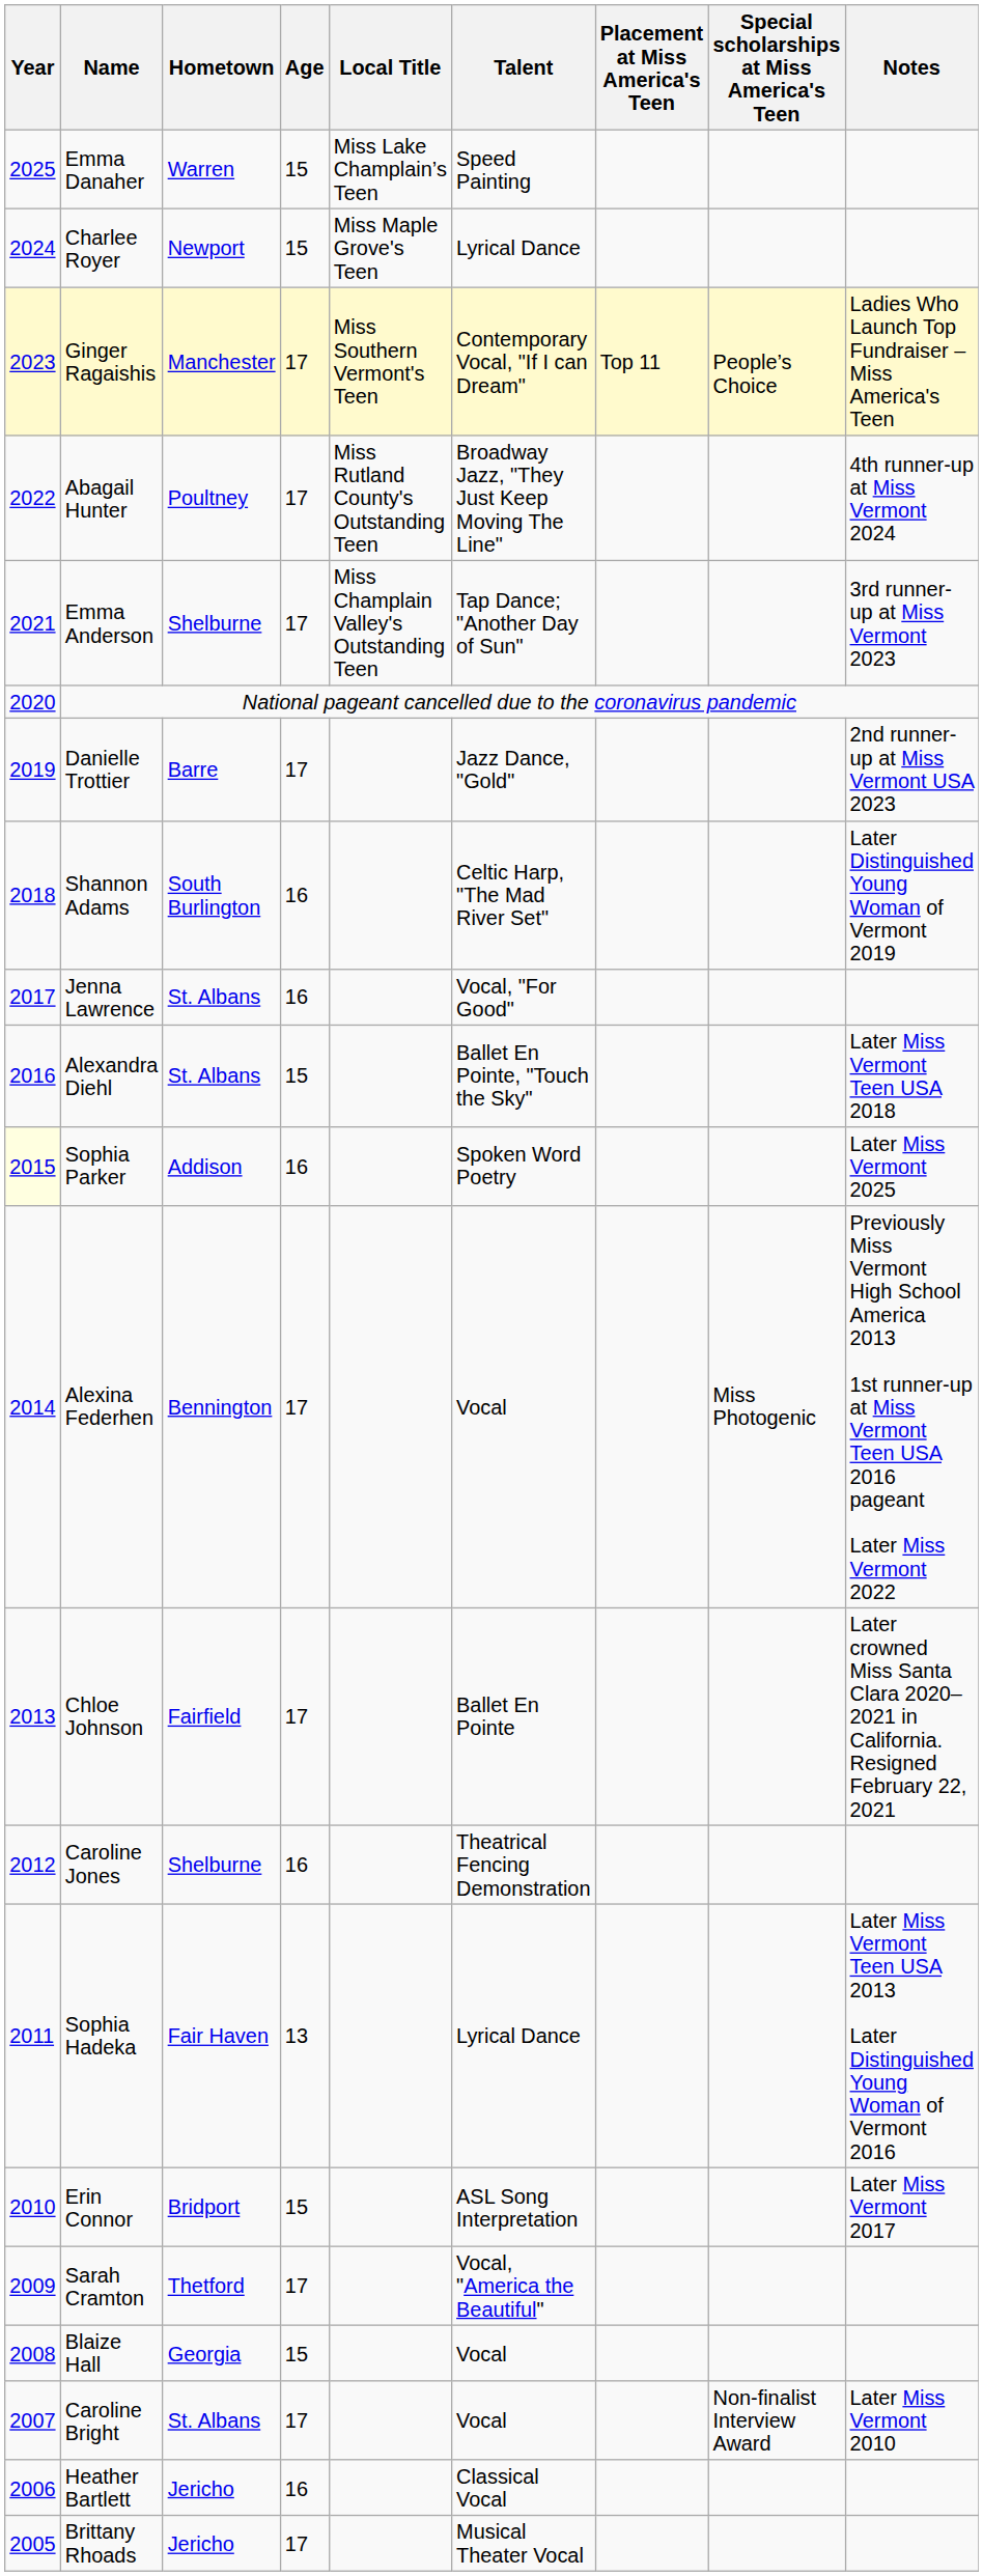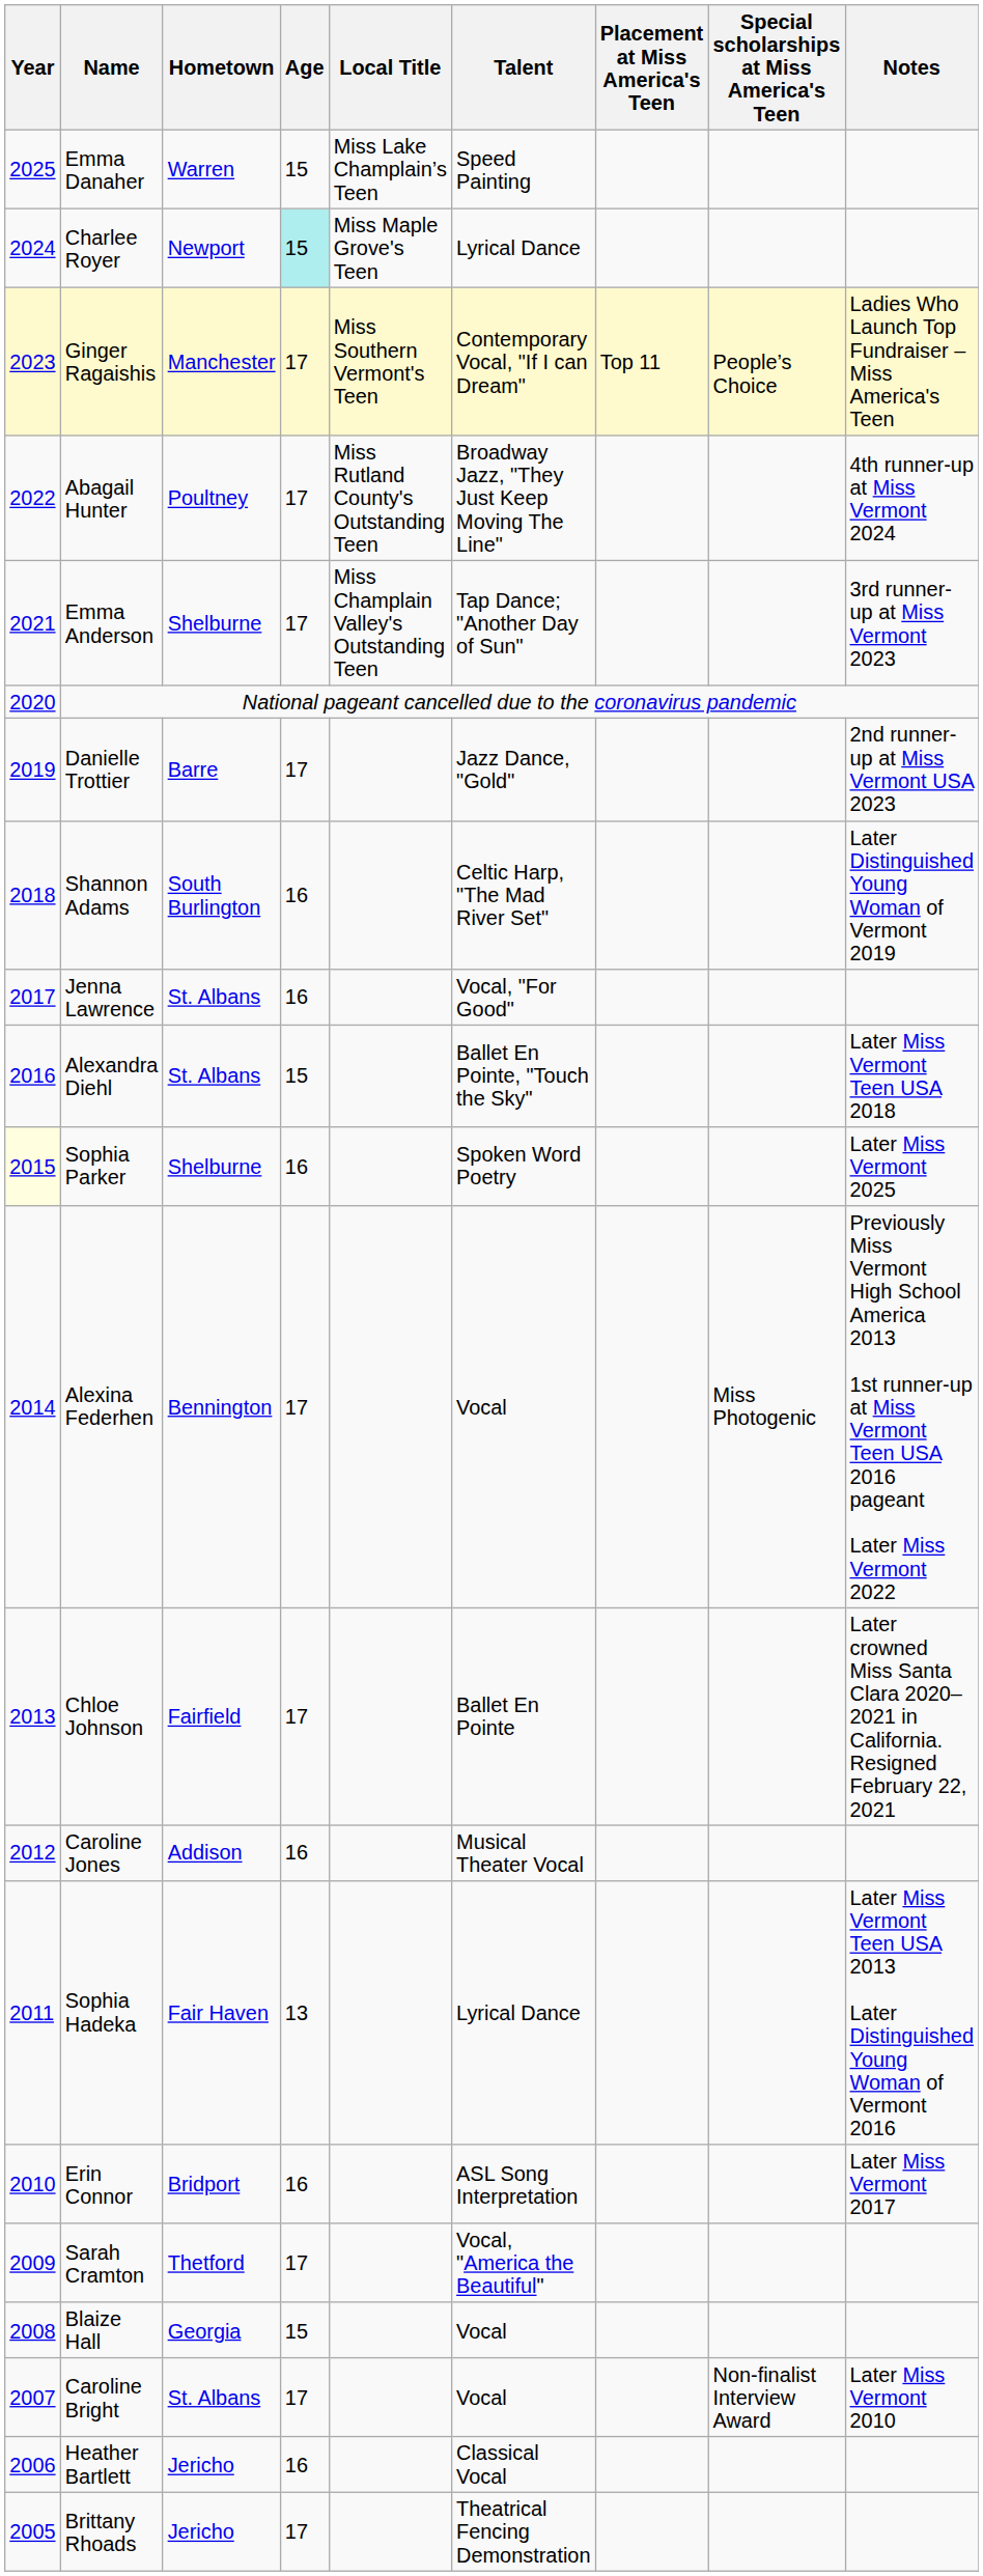 <table class="wikitable sortable"style="font-size:95%;">
 <tr>
 <th>Year</th>
 <th>Name</th>
 <th>Hometown</th>
 <th>Age</th>
 <th>Local Title</th>
 <th>Talent</th>
 <th>Placement at Miss America's Teen</th>
 <th>Special scholarships at Miss America's Teen</th>
 <th>Notes</th>
 </tr>
 <tr>
 <td><a href='#'>2025</a></td>
 <td>Emma Danaher</td>
 <td><a href='#'>Warren</a></td>
 <td>15</td>
 <td>Miss Lake Champlain’s Teen</td>
 <td>Speed Painting</td>
 <td></td>
 <td></td>
 <td></td>
 </tr>
 <tr>
 <td><a href='#'>2024</a></td>
 <td>Charlee Royer</td>
 <td><a href='#'>Newport</a></td>
-<td>15</td>
+<td style="background: paleturquoise;">15</td>
 <td>Miss Maple Grove's Teen</td>
 <td>Lyrical Dance</td>
 <td></td>
 <td></td>
 <td></td>
 </tr>
 <tr style="background-color:#FFFACD;">
 <td><a href='#'>2023</a></td>
 <td>Ginger Ragaishis</td>
 <td><a href='#'>Manchester</a></td>
 <td>17</td>
 <td>Miss Southern Vermont's Teen</td>
 <td>Contemporary Vocal, "If I can Dream"</td>
 <td>Top 11</td>
 <td><br>People’s Choice</td>
 <td>Ladies Who Launch Top Fundraiser – Miss America's Teen</td>
 </tr>
 <tr>
 <td><a href='#'>2022</a></td>
 <td>Abagail Hunter</td>
 <td><a href='#'>Poultney</a></td>
 <td>17</td>
 <td>Miss Rutland County's Outstanding Teen</td>
 <td>Broadway Jazz, "They Just Keep Moving The Line"</td>
 <td align="center"></td>
 <td></td>
 <td>4th runner-up at <a href='#'>Miss Vermont</a> 2024</td>
 </tr>
 <tr>
 <td><a href='#'>2021</a></td>
 <td>Emma Anderson</td>
 <td><a href='#'>Shelburne</a></td>
 <td>17</td>
 <td>Miss Champlain Valley's Outstanding Teen</td>
 <td>Tap Dance; "Another Day of Sun"</td>
 <td></td>
 <td></td>
 <td>3rd runner-up at <a href='#'>Miss Vermont</a> 2023</td>
 </tr>
 <tr>
 <td><a href='#'>2020</a></td>
 <td colspan="8" align="center"><em>National pageant cancelled due to the <a href='#'>coronavirus pandemic</a></em></td>
 </tr>
 <tr>
 <td><a href='#'>2019</a></td>
 <td>Danielle Trottier</td>
 <td><a href='#'>Barre</a></td>
 <td>17</td>
 <td></td>
 <td>Jazz Dance, "Gold"</td>
 <td></td>
 <td></td>
 <td>2nd runner-up at <a href='#'>Miss Vermont USA</a> 2023</td>
 </tr>
 <tr>
 <td><a href='#'>2018</a></td>
 <td>Shannon Adams</td>
 <td><a href='#'>South Burlington</a></td>
 <td>16</td>
 <td></td>
 <td>Celtic Harp, "The Mad River Set"</td>
 <td></td>
 <td></td>
 <td>Later <a href='#'>Distinguished Young Woman</a> of Vermont 2019</td>
 </tr>
 <tr>
 <td><a href='#'>2017</a></td>
 <td>Jenna Lawrence</td>
 <td><a href='#'>St. Albans</a></td>
 <td>16</td>
 <td></td>
 <td>Vocal, "For Good"</td>
 <td></td>
 <td></td>
 <td></td>
 </tr>
 <tr>
 <td><a href='#'>2016</a></td>
 <td>Alexandra Diehl</td>
 <td><a href='#'>St. Albans</a></td>
 <td>15</td>
 <td></td>
 <td>Ballet En Pointe, "Touch the Sky"</td>
 <td></td>
 <td></td>
 <td>Later <a href='#'>Miss Vermont Teen USA</a> 2018</td>
 </tr>
 <tr>
 <td style="background: lightyellow;"><a href='#'>2015</a></td>
 <td>Sophia Parker</td>
-<td><a href='#'>Addison</a></td>
+<td><a href='#'>Shelburne</a></td>
 <td>16</td>
 <td></td>
 <td>Spoken Word Poetry</td>
 <td></td>
 <td></td>
 <td>Later <a href='#'>Miss Vermont</a> 2025</td>
 </tr>
 <tr>
 <td><a href='#'>2014</a></td>
 <td>Alexina Federhen</td>
 <td><a href='#'>Bennington</a></td>
 <td>17</td>
 <td></td>
 <td>Vocal</td>
 <td></td>
 <td>Miss Photogenic</td>
 <td>Previously Miss Vermont High School America 2013<br><br>1st runner-up at <a href='#'>Miss Vermont Teen USA</a> 2016 pageant<br><br>Later <a href='#'>Miss Vermont</a> 2022</td>
 </tr>
 <tr>
 <td><a href='#'>2013</a></td>
 <td>Chloe Johnson</td>
 <td><a href='#'>Fairfield</a></td>
 <td>17</td>
 <td></td>
 <td>Ballet En Pointe</td>
 <td></td>
 <td></td>
 <td>Later crowned Miss Santa Clara 2020–2021 in California. Resigned February 22, 2021</td>
 </tr>
 <tr>
 <td><a href='#'>2012</a></td>
 <td>Caroline Jones</td>
-<td><a href='#'>Shelburne</a></td>
+<td><a href='#'>Addison</a></td>
 <td>16</td>
 <td></td>
-<td>Theatrical Fencing Demonstration</td>
+<td>Musical Theater Vocal</td>
 <td></td>
 <td></td>
 <td></td>
 </tr>
 <tr>
 <td><a href='#'>2011</a></td>
 <td>Sophia Hadeka</td>
 <td><a href='#'>Fair Haven</a></td>
 <td>13</td>
 <td></td>
 <td>Lyrical Dance</td>
 <td></td>
 <td></td>
 <td>Later <a href='#'>Miss Vermont Teen USA</a> 2013<br><br>Later <a href='#'>Distinguished Young Woman</a> of Vermont 2016</td>
 </tr>
 <tr>
 <td><a href='#'>2010</a></td>
 <td>Erin Connor</td>
 <td><a href='#'>Bridport</a></td>
-<td>15</td>
+<td>16</td>
 <td></td>
 <td>ASL Song Interpretation</td>
 <td></td>
 <td></td>
 <td>Later <a href='#'>Miss Vermont</a> 2017</td>
 </tr>
 <tr>
 <td><a href='#'>2009</a></td>
 <td>Sarah Cramton</td>
 <td><a href='#'>Thetford</a></td>
 <td>17</td>
 <td></td>
 <td>Vocal, "<a href='#'>America the Beautiful</a>"</td>
 <td></td>
 <td></td>
 <td></td>
 </tr>
 <tr>
 <td><a href='#'>2008</a></td>
 <td>Blaize Hall</td>
 <td><a href='#'>Georgia</a></td>
 <td>15</td>
 <td></td>
 <td>Vocal</td>
 <td></td>
 <td></td>
 <td></td>
 </tr>
 <tr>
 <td><a href='#'>2007</a></td>
 <td>Caroline Bright</td>
 <td><a href='#'>St. Albans</a></td>
 <td>17</td>
 <td></td>
 <td>Vocal</td>
 <td></td>
 <td>Non-finalist Interview Award</td>
 <td>Later <a href='#'>Miss Vermont</a> 2010</td>
 </tr>
 <tr>
 <td><a href='#'>2006</a></td>
 <td>Heather Bartlett</td>
 <td><a href='#'>Jericho</a></td>
 <td>16</td>
 <td></td>
 <td>Classical Vocal</td>
 <td></td>
 <td></td>
 <td></td>
 </tr>
 <tr>
 <td><a href='#'>2005</a></td>
 <td>Brittany Rhoads</td>
 <td><a href='#'>Jericho</a></td>
 <td>17</td>
 <td></td>
-<td>Musical Theater Vocal</td>
+<td>Theatrical Fencing Demonstration</td>
 <td></td>
 <td></td>
 <td></td>
 </tr>
 </table>
